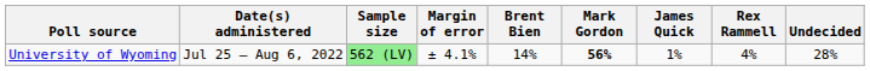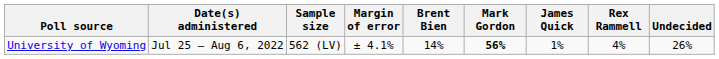 <table class="wikitable" style="font-size:90%;text-align:center;">
 <tr valign=bottom>
 <th>Poll source</th>
 <th>Date(s)<br>administered</th>
 <th>Sample<br>size</th>
 <th>Margin<br>of error</th>
 <th style="width:60px;">Brent<br>Bien</th>
 <th style="width:60px;">Mark<br>Gordon</th>
 <th style="width:60px;">James<br>Quick</th>
 <th style="width:60px;">Rex<br>Rammell</th>
 <th>Undecided</th>
 </tr>
 <tr>
 <td style="text-align:left;"><a href='#'>University of Wyoming</a></td>
 <td>Jul 25 – Aug 6, 2022</td>
-<td style="background: lightgreen;">562 (LV)</td>
+<td>562 (LV)</td>
 <td>± 4.1%</td>
 <td>14%</td>
 <td><strong>56%</strong></td>
 <td>1%</td>
 <td>4%</td>
-<td>28%</td>
+<td>26%</td>
 </tr>
 </table>
